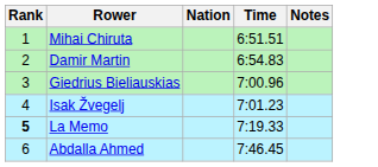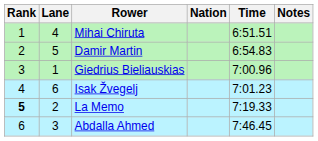 <table class="wikitable sortable" style="text-align:center">
 <tr>
 <th>Rank</th>
+<th>Lane</th>
 <th>Rower</th>
 <th>Nation</th>
 <th>Time</th>
 <th>Notes</th>
 </tr>
 <tr bgcolor="bbf3bb">
 <td>1</td>
+<td>4</td>
 <td align=left><a href='#'>Mihai Chiruta</a></td>
 <td align=left></td>
 <td>6:51.51</td>
 <td></td>
 </tr>
 <tr bgcolor="bbf3bb">
 <td>2</td>
+<td>5</td>
 <td align=left><a href='#'>Damir Martin</a></td>
 <td align=left></td>
 <td>6:54.83</td>
 <td></td>
 </tr>
 <tr bgcolor="bbf3bb">
 <td>3</td>
+<td>1</td>
 <td align=left><a href='#'>Giedrius Bieliauskias</a></td>
 <td align=left></td>
 <td>7:00.96</td>
 <td></td>
 </tr>
 <tr bgcolor="bbf3ff">
 <td>4</td>
+<td>6</td>
 <td align=left><a href='#'>Isak Žvegelj</a></td>
 <td align=left></td>
 <td>7:01.23</td>
 <td></td>
 </tr>
 <tr bgcolor="bbf3ff">
 <td><strong>5</strong></td>
+<td>2</td>
 <td align=left><a href='#'>La Memo</a></td>
 <td align=left></td>
 <td>7:19.33</td>
 <td></td>
 </tr>
 <tr bgcolor="bbf3ff">
 <td>6</td>
+<td>3</td>
 <td align=left><a href='#'>Abdalla Ahmed</a></td>
 <td align=left></td>
 <td>7:46.45</td>
 <td></td>
 </tr>
 </table>
